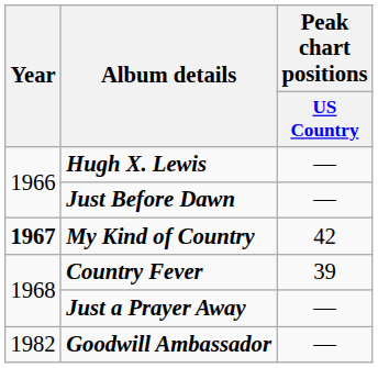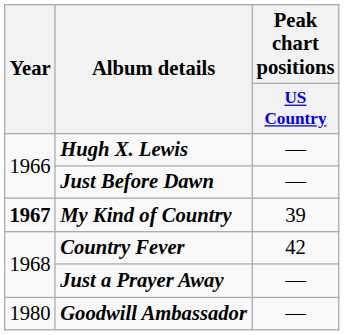 <table class="wikitable" style="text-align:center;">
 <tr>
 <th rowspan="2">Year</th>
 <th rowspan="2">Album details</th>
 <th colspan="1">Peak chart positions</th>
 </tr>
 <tr style="font-size:smaller;">
 <th width="45"><a href='#'>US Country</a></th>
 </tr>
 <tr>
 <td rowspan=2>1966</td>
 <td align="left"><strong><em>Hugh X. Lewis</em></strong></td>
 <td>—</td>
 </tr>
 <tr>
 <td align="left"><strong><em>Just Before Dawn</em></strong></td>
 <td>—</td>
 </tr>
 <tr>
 <td><strong>1967</strong></td>
 <td align="left"><strong><em>My Kind of Country</em></strong></td>
-<td>42</td>
+<td>39</td>
 </tr>
 <tr>
 <td rowspan=2>1968</td>
 <td align="left"><strong><em>Country Fever</em></strong></td>
-<td>39</td>
+<td>42</td>
 </tr>
 <tr>
 <td align="left"><strong><em>Just a Prayer Away</em></strong></td>
 <td>—</td>
 </tr>
 <tr>
-<td>1982</td>
+<td>1980</td>
 <td align="left"><strong><em>Goodwill Ambassador</em></strong></td>
 <td>—</td>
 </tr>
 </table>
